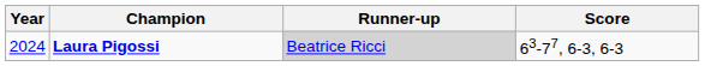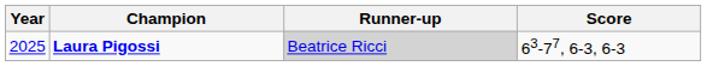 <table class="wikitable" style="font-size:90%">
 <tr>
 <th>Year</th>
 <th width="200">Champion</th>
 <th width="200">Runner-up</th>
 <th width="155">Score</th>
 </tr>
 <tr>
-<td><a href='#'>2024</a></td>
+<td><a href='#'>2025</a></td>
 <td> <strong><a href='#'>Laura Pigossi</a></strong></td>
 <td style="background: lightgrey;"> <a href='#'>Beatrice Ricci</a></td>
 <td>6<sup>3</sup>-7<sup>7</sup>, 6-3, 6-3</td>
 </tr>
 </table>
